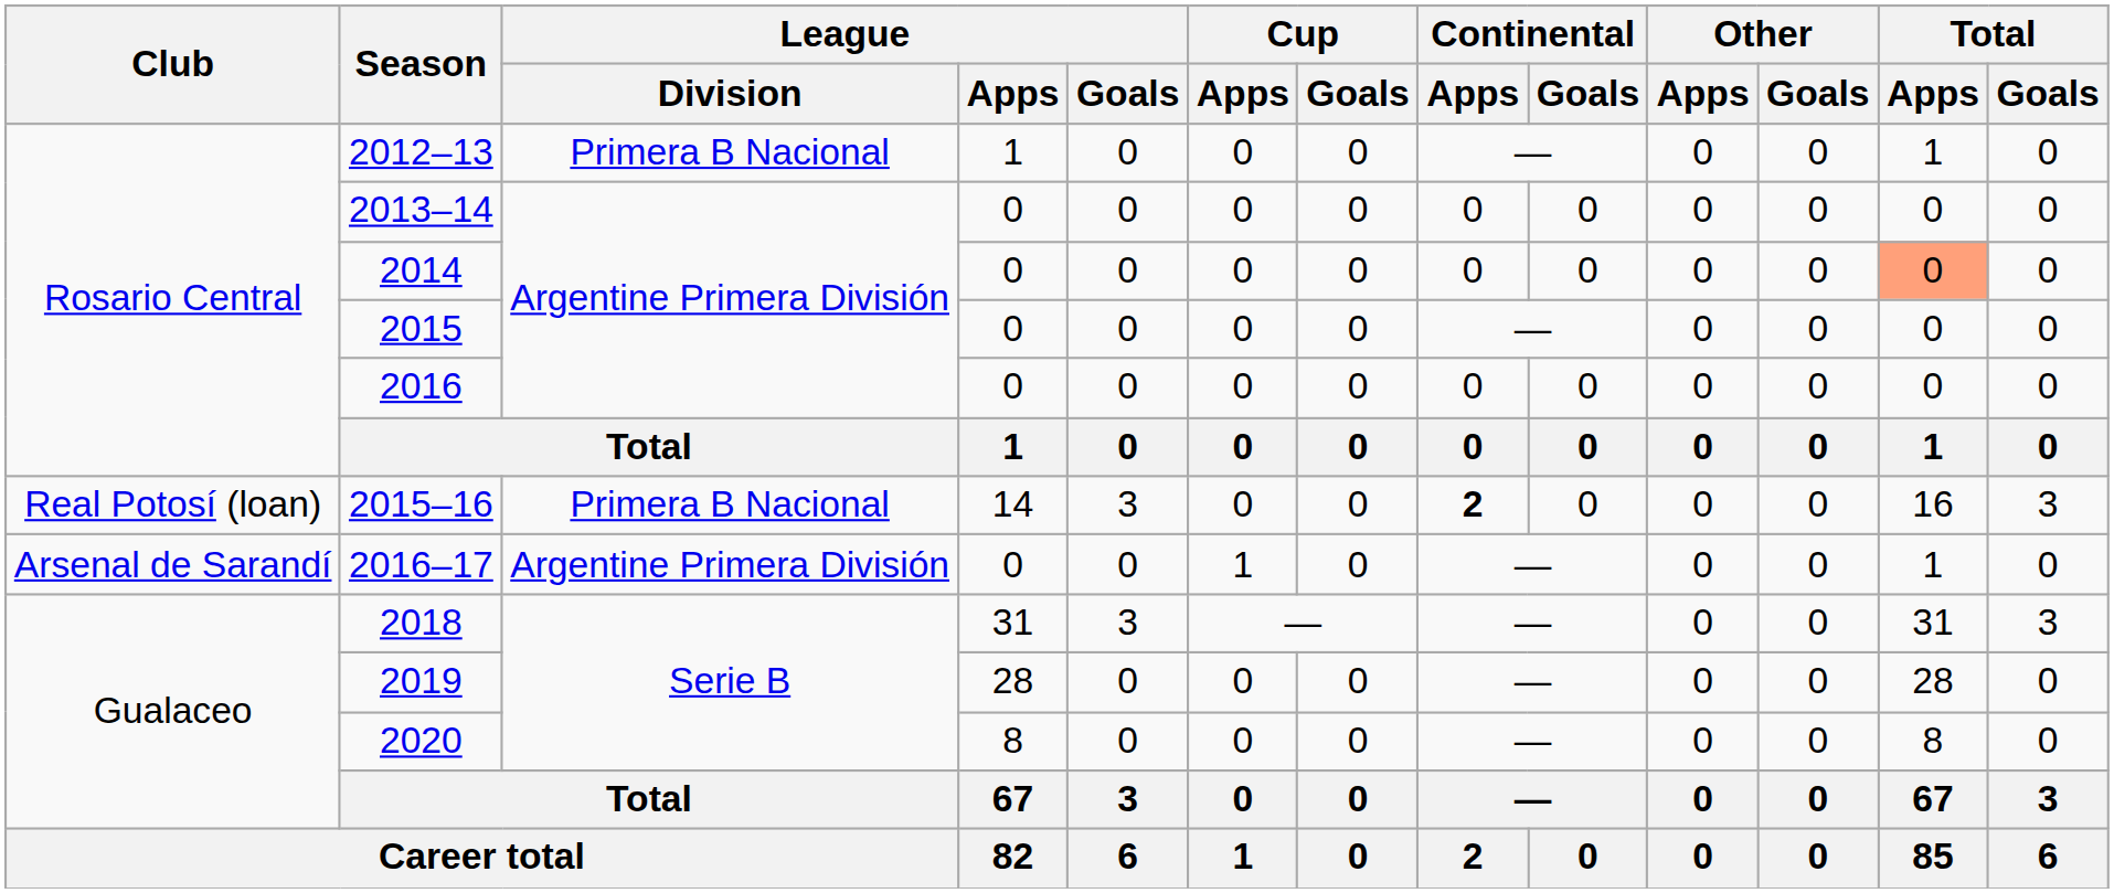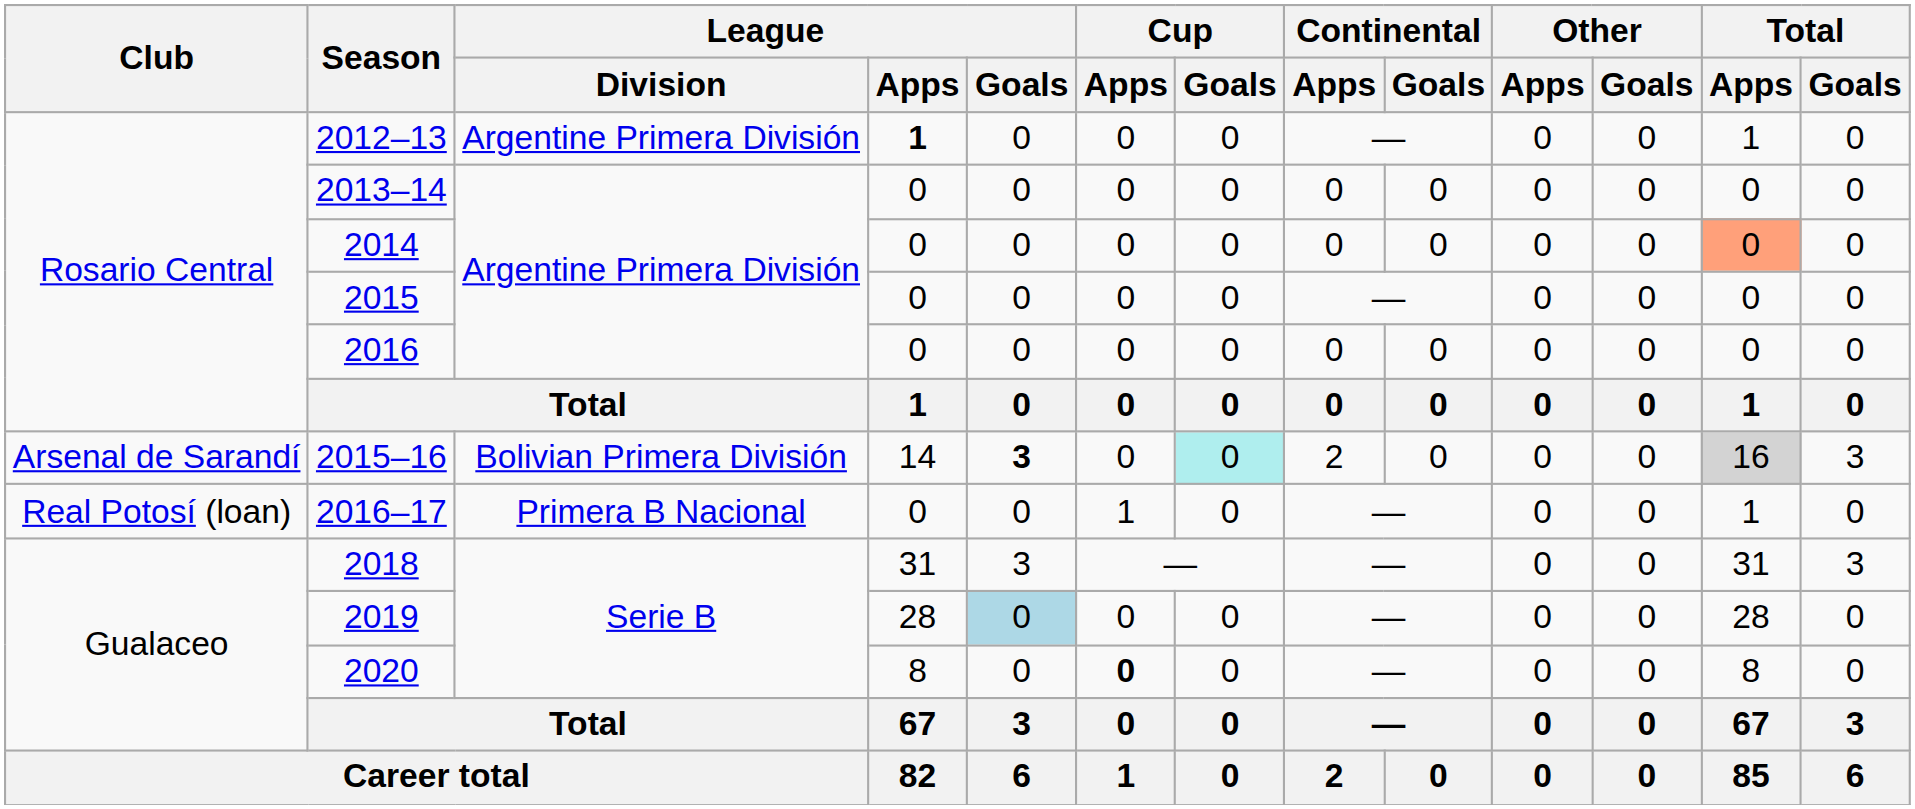 <table class="wikitable" style="text-align:center">
 <tr>
 <th rowspan="2">Club</th>
 <th rowspan="2">Season</th>
 <th colspan="3">League</th>
 <th colspan="2">Cup</th>
 <th colspan="2">Continental</th>
 <th colspan="2">Other</th>
 <th colspan="2">Total</th>
 </tr>
 <tr>
 <th>Division</th>
 <th>Apps</th>
 <th>Goals</th>
 <th>Apps</th>
 <th>Goals</th>
 <th>Apps</th>
 <th>Goals</th>
 <th>Apps</th>
 <th>Goals</th>
 <th>Apps</th>
 <th>Goals</th>
 </tr>
 <tr>
 <td rowspan="6"><a href='#'>Rosario Central</a></td>
 <td><a href='#'>2012–13</a></td>
-<td rowspan="1"><a href='#'>Primera B Nacional</a></td>
-<td>1</td>
+<td rowspan="1"><a href='#'>Argentine Primera División</a></td>
+<td><strong>1</strong></td>
 <td>0</td>
 <td>0</td>
 <td>0</td>
 <td colspan="2">—</td>
 <td>0</td>
 <td>0</td>
 <td>1</td>
 <td>0</td>
 </tr>
 <tr>
 <td><a href='#'>2013–14</a></td>
 <td rowspan="4"><a href='#'>Argentine Primera División</a></td>
 <td>0</td>
 <td>0</td>
 <td>0</td>
 <td>0</td>
 <td>0</td>
 <td>0</td>
 <td>0</td>
 <td>0</td>
 <td>0</td>
 <td>0</td>
 </tr>
 <tr>
 <td><a href='#'>2014</a></td>
 <td>0</td>
 <td>0</td>
 <td>0</td>
 <td>0</td>
 <td>0</td>
 <td>0</td>
 <td>0</td>
 <td>0</td>
 <td style="background: lightsalmon;">0</td>
 <td>0</td>
 </tr>
 <tr>
 <td><a href='#'>2015</a></td>
 <td>0</td>
 <td>0</td>
 <td>0</td>
 <td>0</td>
 <td colspan="2">—</td>
 <td>0</td>
 <td>0</td>
 <td>0</td>
 <td>0</td>
 </tr>
 <tr>
 <td><a href='#'>2016</a></td>
 <td>0</td>
 <td>0</td>
 <td>0</td>
 <td>0</td>
 <td>0</td>
 <td>0</td>
 <td>0</td>
 <td>0</td>
 <td>0</td>
 <td>0</td>
 </tr>
 <tr>
 <th colspan="2">Total</th>
 <th>1</th>
 <th>0</th>
 <th>0</th>
 <th>0</th>
 <th>0</th>
 <th>0</th>
 <th>0</th>
 <th>0</th>
 <th>1</th>
 <th>0</th>
 </tr>
 <tr>
-<td rowspan="1"><a href='#'>Real Potosí</a> (loan)</td>
+<td rowspan="1"><a href='#'>Arsenal de Sarandí</a></td>
 <td><a href='#'>2015–16</a></td>
-<td rowspan="1"><a href='#'>Primera B Nacional</a></td>
+<td rowspan="1"><a href='#'>Bolivian Primera División</a></td>
 <td>14</td>
-<td>3</td>
+<td><strong>3</strong></td>
 <td>0</td>
-<td>0</td>
-<td><strong>2</strong></td>
+<td style="background: paleturquoise;">0</td>
+<td>2</td>
 <td>0</td>
 <td>0</td>
 <td>0</td>
-<td>16</td>
+<td style="background: lightgrey;">16</td>
 <td>3</td>
 </tr>
 <tr>
-<td rowspan="1"><a href='#'>Arsenal de Sarandí</a></td>
+<td rowspan="1"><a href='#'>Real Potosí</a> (loan)</td>
 <td><a href='#'>2016–17</a></td>
-<td rowspan="1"><a href='#'>Argentine Primera División</a></td>
+<td rowspan="1"><a href='#'>Primera B Nacional</a></td>
 <td>0</td>
 <td>0</td>
 <td>1</td>
 <td>0</td>
 <td colspan="2">—</td>
 <td>0</td>
 <td>0</td>
 <td>1</td>
 <td>0</td>
 </tr>
 <tr>
 <td rowspan="4">Gualaceo</td>
 <td><a href='#'>2018</a></td>
 <td rowspan="3"><a href='#'>Serie B</a></td>
 <td>31</td>
 <td>3</td>
 <td colspan="2">—</td>
 <td colspan="2">—</td>
 <td>0</td>
 <td>0</td>
 <td>31</td>
 <td>3</td>
 </tr>
 <tr>
 <td><a href='#'>2019</a></td>
 <td>28</td>
-<td>0</td>
+<td style="background: lightblue;">0</td>
 <td>0</td>
 <td>0</td>
 <td colspan="2">—</td>
 <td>0</td>
 <td>0</td>
 <td>28</td>
 <td>0</td>
 </tr>
 <tr>
 <td><a href='#'>2020</a></td>
 <td>8</td>
 <td>0</td>
-<td>0</td>
+<td><strong>0</strong></td>
 <td>0</td>
 <td colspan="2">—</td>
 <td>0</td>
 <td>0</td>
 <td>8</td>
 <td>0</td>
 </tr>
 <tr>
 <th colspan="2">Total</th>
 <th>67</th>
 <th>3</th>
 <th>0</th>
 <th>0</th>
 <th colspan="2">—</th>
 <th>0</th>
 <th>0</th>
 <th>67</th>
 <th>3</th>
 </tr>
 <tr>
 <th colspan="3">Career total</th>
 <th>82</th>
 <th>6</th>
 <th>1</th>
 <th>0</th>
 <th>2</th>
 <th>0</th>
 <th>0</th>
 <th>0</th>
 <th>85</th>
 <th>6</th>
 </tr>
 </table>
